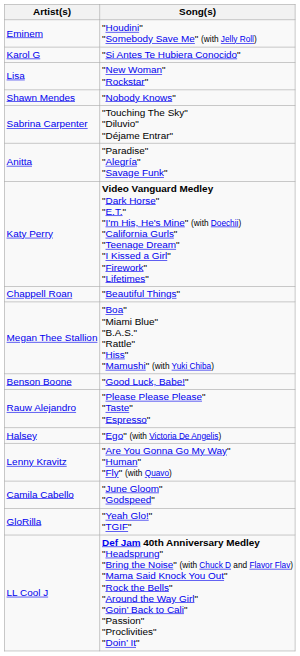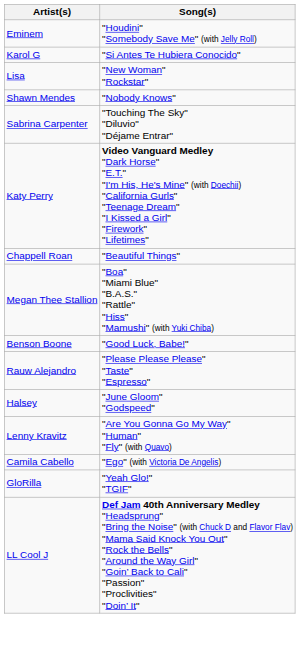 <table class="wikitable">
 <tr>
 <th scope="col">Artist(s)</th>
 <th scope="col">Song(s)</th>
 </tr>
 <tr>
 <td><a href='#'>Eminem</a></td>
 <td>"<a href='#'>Houdini</a>" <br> "<a href='#'>Somebody Save Me</a>" <small>(with <a href='#'>Jelly Roll</a>)</small></td>
 </tr>
 <tr>
 <td><a href='#'>Karol G</a></td>
 <td>"<a href='#'>Si Antes Te Hubiera Conocido</a>"</td>
 </tr>
 <tr>
 <td><a href='#'>Lisa</a></td>
 <td>"<a href='#'>New Woman</a>" <br> "<a href='#'>Rockstar</a>"</td>
 </tr>
 <tr>
 <td><a href='#'>Shawn Mendes</a></td>
 <td>"<a href='#'>Nobody Knows</a>"</td>
 </tr>
 <tr>
 <td><a href='#'>Sabrina Carpenter</a></td>
 <td>"Touching The Sky"<br> "Diluvio" <br> "Déjame Entrar"</td>
 </tr>
 <tr>
-<td><a href='#'>Anitta</a></td>
-<td>"Paradise" <br>"<a href='#'>Alegría</a>"  <br> "<a href='#'>Savage Funk</a>"</td>
-</tr>
-<tr>
 <td><a href='#'>Katy Perry</a></td>
 <td><strong>Video Vanguard Medley</strong> <br> "<a href='#'>Dark Horse</a>" <br> "<a href='#'>E.T.</a>" <br> "<a href='#'>I'm His, He's Mine</a>" <small>(with <a href='#'>Doechii</a>)</small> <br> "<a href='#'>California Gurls</a>" <br> "<a href='#'>Teenage Dream</a>" <br> "<a href='#'>I Kissed a Girl</a>" <br>"<a href='#'>Firework</a>" <br> "<a href='#'>Lifetimes</a>"</td>
 </tr>
 <tr>
 <td><a href='#'>Chappell Roan</a></td>
 <td>"<a href='#'>Beautiful Things</a>"</td>
 </tr>
 <tr>
 <td><a href='#'>Megan Thee Stallion</a></td>
 <td>"<a href='#'>Boa</a>" <br> "Miami Blue" <br> "B.A.S." <br> "Rattle" <br> "<a href='#'>Hiss</a>" <br> "<a href='#'>Mamushi</a>" <small>(with <a href='#'>Yuki Chiba</a>)</small></td>
 </tr>
 <tr>
 <td><a href='#'>Benson Boone</a></td>
 <td>"<a href='#'>Good Luck, Babe!</a>"</td>
 </tr>
 <tr>
 <td><a href='#'>Rauw Alejandro</a></td>
 <td>"<a href='#'>Please Please Please</a>" <br> "<a href='#'>Taste</a>" <br> "<a href='#'>Espresso</a>"</td>
 </tr>
 <tr>
 <td><a href='#'>Halsey</a></td>
-<td>"<a href='#'>Ego</a>" <small>(with <a href='#'>Victoria De Angelis</a>)</small></td>
+<td>"<a href='#'>June Gloom</a>" <br> "<a href='#'>Godspeed</a>"</td>
 </tr>
 <tr>
 <td><a href='#'>Lenny Kravitz</a></td>
 <td>"<a href='#'>Are You Gonna Go My Way</a>" <br> "<a href='#'>Human</a>" <br> "<a href='#'>Fly</a>" <small>(with <a href='#'>Quavo</a>)</small></td>
 </tr>
 <tr>
 <td><a href='#'>Camila Cabello</a></td>
-<td>"<a href='#'>June Gloom</a>" <br> "<a href='#'>Godspeed</a>"</td>
+<td>"<a href='#'>Ego</a>" <small>(with <a href='#'>Victoria De Angelis</a>)</small></td>
 </tr>
 <tr>
 <td><a href='#'>GloRilla</a></td>
 <td>"<a href='#'>Yeah Glo!</a>" <br> "<a href='#'>TGIF</a>"</td>
 </tr>
 <tr>
 <td><a href='#'>LL Cool J</a></td>
 <td><strong><a href='#'>Def Jam</a> 40th Anniversary Medley</strong><br>"<a href='#'>Headsprung</a>"<br>"<a href='#'>Bring the Noise</a>" <small>(with <a href='#'>Chuck D</a> and <a href='#'>Flavor Flav</a>)</small><br>"<a href='#'>Mama Said Knock You Out</a>"<br>"<a href='#'>Rock the Bells</a>"<br>"<a href='#'>Around the Way Girl</a>"<br>"<a href='#'>Goin’ Back to Cali</a>"<br>"Passion"<br>"Proclivities"<br>"<a href='#'>Doin’ It</a>"</td>
 </tr>
 </table>
